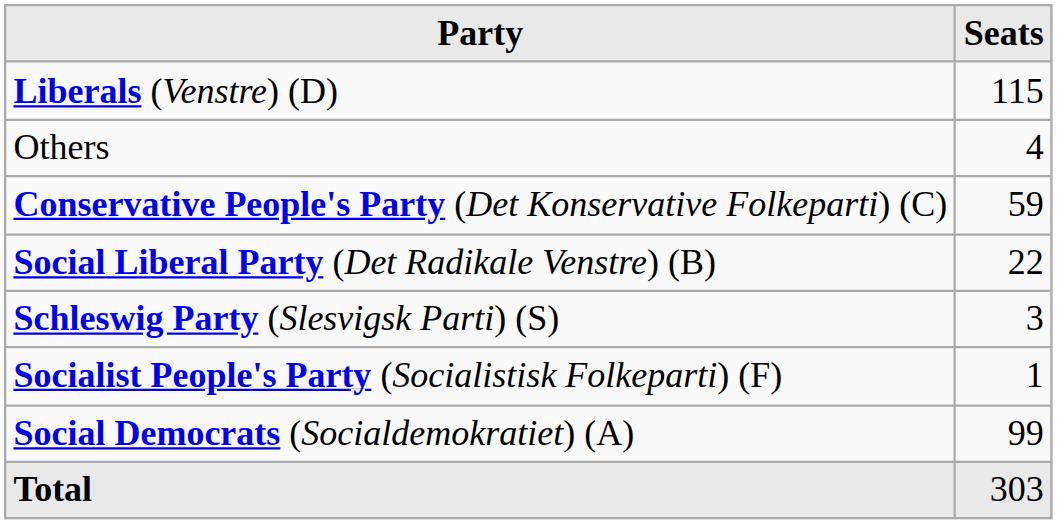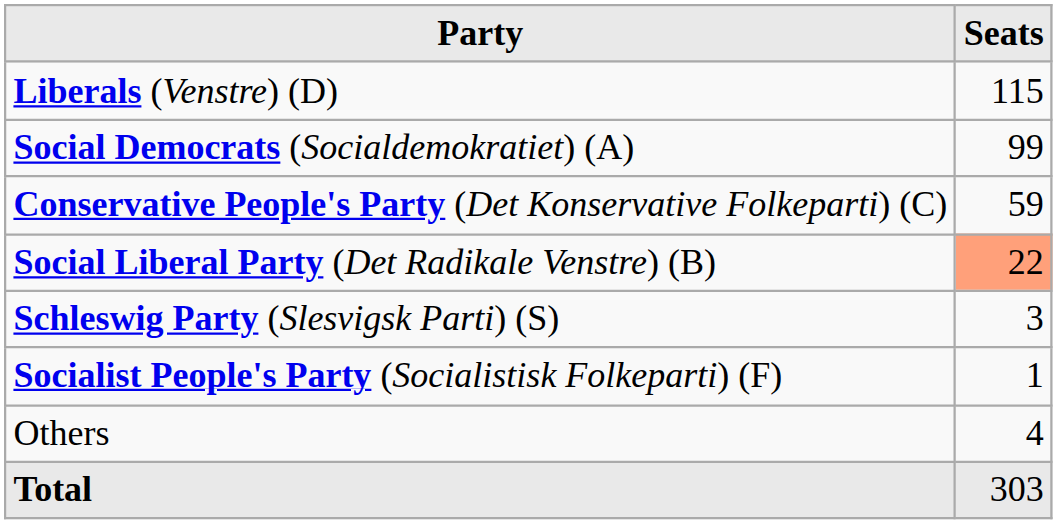 <table class="wikitable">
 <tr>
 <th style="background-color:#E9E9E9">Party</th>
 <th style="background-color:#E9E9E9">Seats</th>
 </tr>
 <tr>
 <td><strong><a href='#'>Liberals</a></strong> (<em>Venstre</em>) (D)</td>
 <td align="right">115</td>
 </tr>
 <tr>
-<td>Others</td>
-<td align="right">4</td>
+<td><strong><a href='#'>Social Democrats</a></strong> (<em>Socialdemokratiet</em>) (A)</td>
+<td align="right">99</td>
 </tr>
 <tr>
 <td><strong><a href='#'>Conservative People's Party</a></strong> (<em>Det Konservative Folkeparti</em>) (C)</td>
 <td align="right">59</td>
 </tr>
 <tr>
 <td><strong><a href='#'>Social Liberal Party</a></strong> (<em>Det Radikale Venstre</em>) (B)</td>
-<td align="right">22</td>
+<td align="right" style="background: lightsalmon;">22</td>
 </tr>
 <tr>
 <td><strong><a href='#'>Schleswig Party</a></strong> (<em>Slesvigsk Parti</em>) (S)</td>
 <td align="right">3</td>
 </tr>
 <tr>
 <td><strong><a href='#'>Socialist People's Party</a></strong> (<em>Socialistisk Folkeparti</em>) (F)</td>
 <td align="right">1</td>
 </tr>
 <tr>
-<td><strong><a href='#'>Social Democrats</a></strong> (<em>Socialdemokratiet</em>) (A)</td>
-<td align="right">99</td>
+<td>Others</td>
+<td align="right">4</td>
 </tr>
 <tr>
 <td style="background-color:#E9E9E9"><strong>Total</strong></td>
 <td align="right" style="background-color:#E9E9E9">303</td>
 </tr>
 </table>
